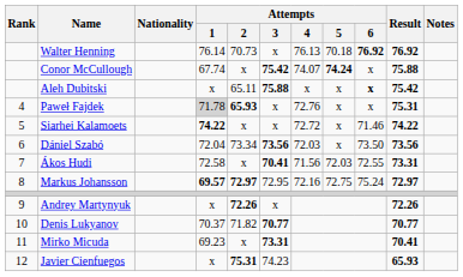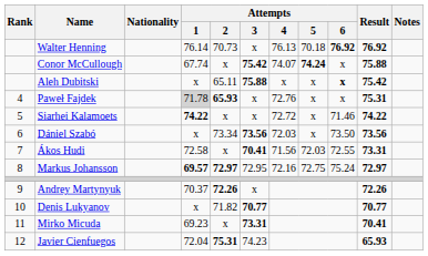 <table class="wikitable sortable" style="text-align:center">
 <tr>
 <th rowspan=2>Rank</th>
 <th rowspan=2>Name</th>
 <th rowspan=2>Nationality</th>
 <th colspan=6>Attempts</th>
 <th rowspan=2>Result</th>
 <th rowspan=2>Notes</th>
 </tr>
 <tr>
 <th>1</th>
 <th>2</th>
 <th>3</th>
 <th>4</th>
 <th>5</th>
 <th>6</th>
 </tr>
 <tr>
 <td></td>
 <td align=left><a href='#'>Walter Henning</a></td>
 <td align=left></td>
 <td>76.14</td>
 <td>70.73</td>
 <td>x</td>
 <td>76.13</td>
 <td>70.18</td>
 <td><strong>76.92</strong></td>
 <td><strong>76.92</strong></td>
 <td></td>
 </tr>
 <tr>
 <td></td>
 <td align=left><a href='#'>Conor McCullough</a></td>
 <td align=left></td>
 <td>67.74</td>
 <td>x</td>
 <td><strong>75.42</strong></td>
 <td>74.07</td>
 <td><strong>74.24</strong></td>
 <td>x</td>
 <td><strong>75.88</strong></td>
 <td></td>
 </tr>
 <tr>
 <td></td>
 <td align=left><a href='#'>Aleh Dubitski</a></td>
 <td align=left></td>
 <td>x</td>
 <td>65.11</td>
 <td><strong>75.88</strong></td>
 <td>x</td>
 <td>x</td>
 <td><strong>x</strong></td>
 <td><strong>75.42</strong></td>
 <td></td>
 </tr>
 <tr>
 <td>4</td>
 <td align=left><a href='#'>Paweł Fajdek</a></td>
 <td align=left></td>
 <td style="background: lightgrey;">71.78</td>
 <td><strong>65.93</strong></td>
 <td>x</td>
 <td>72.76</td>
 <td>x</td>
 <td>x</td>
 <td><strong>75.31</strong></td>
 <td></td>
 </tr>
 <tr>
 <td>5</td>
 <td align=left><a href='#'>Siarhei Kalamoets</a></td>
 <td align=left></td>
 <td><strong>74.22</strong></td>
 <td>x</td>
 <td>x</td>
 <td>72.72</td>
 <td>x</td>
 <td>71.46</td>
 <td><strong>74.22</strong></td>
 <td></td>
 </tr>
 <tr>
 <td>6</td>
 <td align=left><a href='#'>Dániel Szabó</a></td>
 <td align=left></td>
-<td>72.04</td>
+<td>x</td>
 <td>73.34</td>
 <td><strong>73.56</strong></td>
 <td>72.03</td>
 <td>x</td>
 <td>73.50</td>
 <td><strong>73.56</strong></td>
 <td></td>
 </tr>
 <tr>
 <td>7</td>
 <td align=left><a href='#'>Ákos Hudi</a></td>
 <td align=left></td>
 <td>72.58</td>
 <td>x</td>
 <td><strong>70.41</strong></td>
 <td>71.56</td>
 <td>72.03</td>
 <td>72.55</td>
 <td><strong>73.31</strong></td>
 <td></td>
 </tr>
 <tr>
 <td>8</td>
 <td align=left><a href='#'>Markus Johansson</a></td>
 <td align=left></td>
 <td><strong>69.57</strong></td>
 <td><strong>72.97</strong></td>
 <td>72.95</td>
 <td>72.16</td>
 <td>72.75</td>
 <td>75.24</td>
 <td><strong>72.97</strong></td>
 <td></td>
 </tr>
 <tr>
 <td colspan=11 bgcolor=lightgray></td>
 </tr>
 <tr>
 <td>9</td>
 <td align=left><a href='#'>Andrey Martynyuk</a></td>
 <td align=left></td>
-<td>x</td>
+<td>70.37</td>
 <td><strong>72.26</strong></td>
 <td>x</td>
 <td colspan=3></td>
 <td><strong>72.26</strong></td>
 <td></td>
 </tr>
 <tr>
 <td>10</td>
 <td align=left><a href='#'>Denis Lukyanov</a></td>
 <td align=left></td>
-<td>70.37</td>
+<td>x</td>
 <td>71.82</td>
 <td><strong>70.77</strong></td>
 <td colspan=3></td>
 <td><strong>70.77</strong></td>
 <td></td>
 </tr>
 <tr>
 <td>11</td>
 <td align=left><a href='#'>Mirko Micuda</a></td>
 <td align=left></td>
 <td>69.23</td>
 <td>x</td>
 <td><strong>73.31</strong></td>
 <td colspan=3></td>
 <td><strong>70.41</strong></td>
 <td></td>
 </tr>
 <tr>
 <td>12</td>
 <td align=left><a href='#'>Javier Cienfuegos</a></td>
 <td align=left></td>
-<td>x</td>
+<td>72.04</td>
 <td><strong>75.31</strong></td>
 <td>74.23</td>
 <td colspan=3></td>
 <td><strong>65.93</strong></td>
 <td></td>
 </tr>
 </table>
